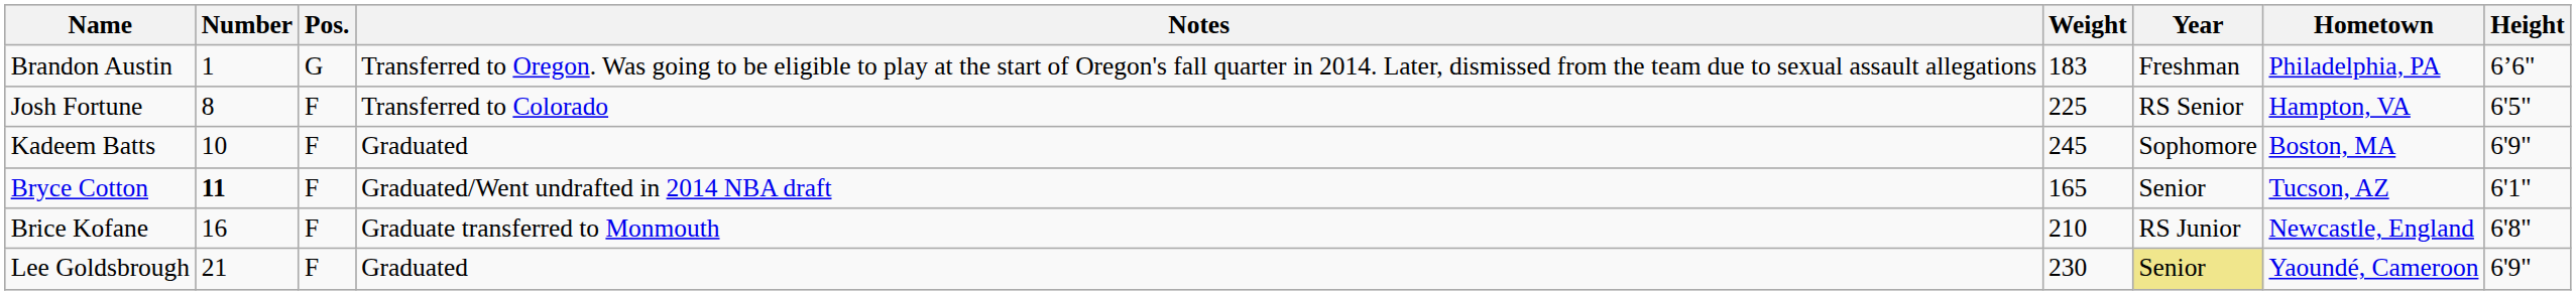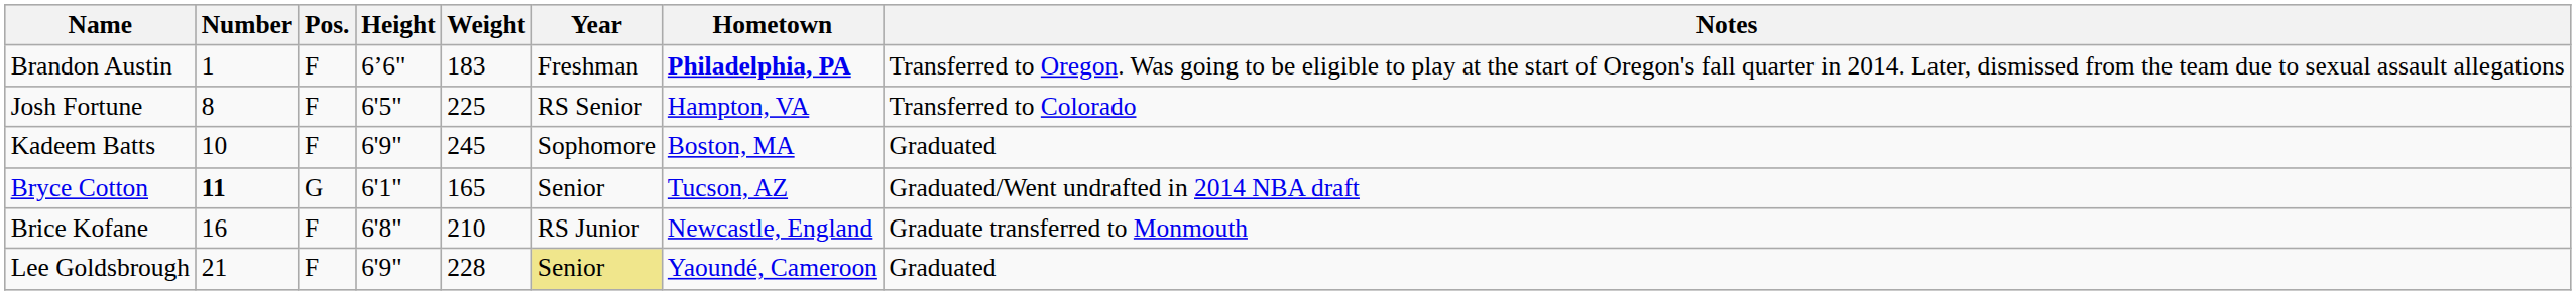 <table class="wikitable sortable" border="1">
 <tr>
 <th>Name</th>
 <th>Number</th>
 <th>Pos.</th>
-<th class="unsortable">Notes</th>
+<th>Height</th>
 <th>Weight</th>
 <th>Year</th>
 <th>Hometown</th>
-<th>Height</th>
+<th class="unsortable">Notes</th>
 </tr>
 <tr>
 <td>Brandon Austin</td>
 <td>1</td>
-<td>G</td>
-<td>Transferred to <a href='#'>Oregon</a>. Was going to be eligible to play at the start of Oregon's fall quarter in 2014. Later, dismissed from the team due to sexual assault allegations</td>
+<td>F</td>
+<td>6’6"</td>
 <td>183</td>
 <td>Freshman</td>
-<td><a href='#'>Philadelphia, PA</a></td>
-<td>6’6"</td>
+<td><strong><a href='#'>Philadelphia, PA</a></strong></td>
+<td>Transferred to <a href='#'>Oregon</a>. Was going to be eligible to play at the start of Oregon's fall quarter in 2014. Later, dismissed from the team due to sexual assault allegations</td>
 </tr>
 <tr>
 <td>Josh Fortune</td>
 <td>8</td>
 <td>F</td>
-<td>Transferred to <a href='#'>Colorado</a></td>
+<td>6'5"</td>
 <td>225</td>
 <td>RS Senior</td>
 <td><a href='#'>Hampton, VA</a></td>
-<td>6'5"</td>
+<td>Transferred to <a href='#'>Colorado</a></td>
 </tr>
 <tr>
 <td>Kadeem Batts</td>
 <td>10</td>
 <td>F</td>
-<td>Graduated</td>
+<td>6'9"</td>
 <td>245</td>
 <td>Sophomore</td>
 <td><a href='#'>Boston, MA</a></td>
-<td>6'9"</td>
+<td>Graduated</td>
 </tr>
 <tr>
 <td><a href='#'>Bryce Cotton</a></td>
 <td><strong>11</strong></td>
-<td>F</td>
-<td>Graduated/Went undrafted in <a href='#'>2014 NBA draft</a></td>
+<td>G</td>
+<td>6'1"</td>
 <td>165</td>
 <td>Senior</td>
 <td><a href='#'>Tucson, AZ</a></td>
-<td>6'1"</td>
+<td>Graduated/Went undrafted in <a href='#'>2014 NBA draft</a></td>
 </tr>
 <tr>
 <td>Brice Kofane</td>
 <td>16</td>
 <td>F</td>
-<td>Graduate transferred to <a href='#'>Monmouth</a></td>
+<td>6'8"</td>
 <td>210</td>
 <td>RS Junior</td>
 <td><a href='#'>Newcastle, England</a></td>
-<td>6'8"</td>
+<td>Graduate transferred to <a href='#'>Monmouth</a></td>
 </tr>
 <tr>
 <td>Lee Goldsbrough</td>
 <td>21</td>
 <td>F</td>
-<td>Graduated</td>
-<td>230</td>
+<td>6'9"</td>
+<td>228</td>
 <td style="background: khaki;">Senior</td>
 <td><a href='#'>Yaoundé, Cameroon</a></td>
-<td>6'9"</td>
+<td>Graduated</td>
 </tr>
 </table>
